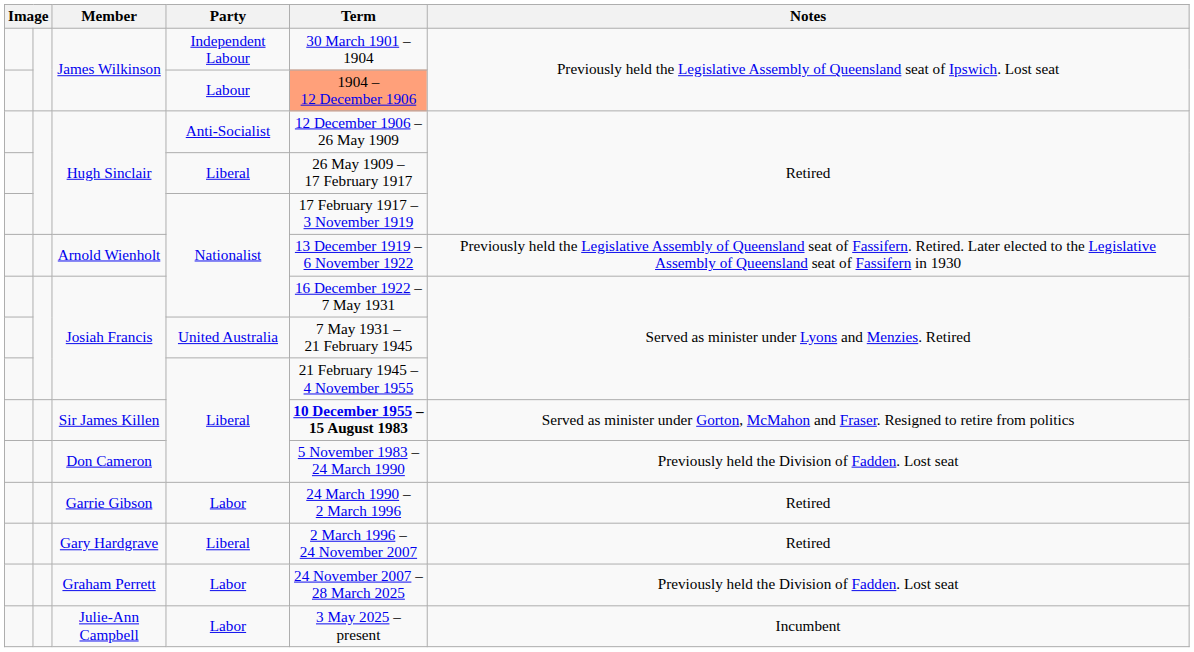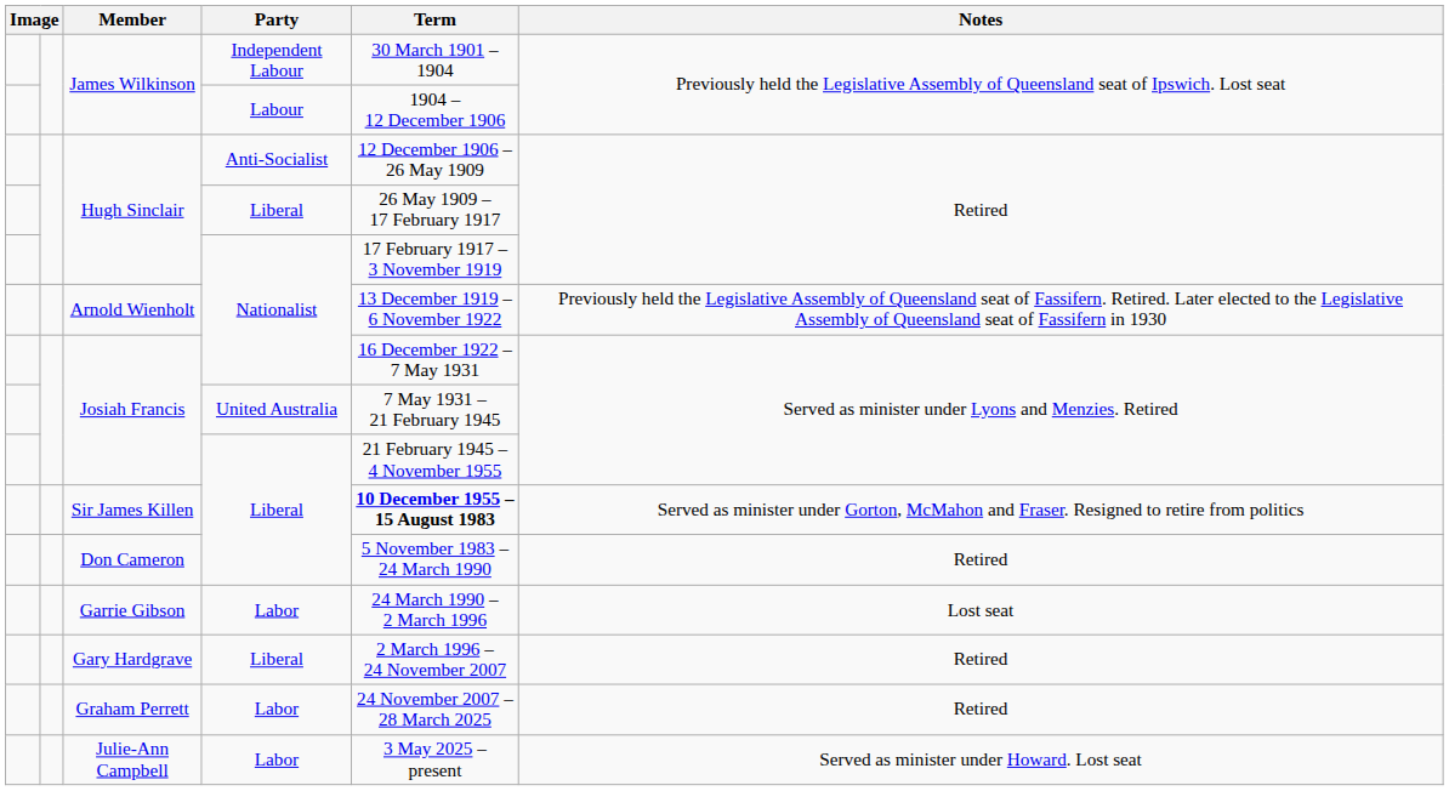 <table class=wikitable style="text-align:center">
 <tr>
 <th colspan=2>Image</th>
 <th>Member</th>
 <th>Party</th>
 <th>Term</th>
 <th>Notes</th>
 </tr>
 <tr>
 <td> </td>
 <td rowspan=2></td>
 <td rowspan=2><a href='#'>James Wilkinson</a><br></td>
 <td><a href='#'>Independent Labour</a></td>
 <td nowrap><a href='#'>30 March 1901</a> –<br>1904</td>
 <td rowspan=2>Previously held the <a href='#'>Legislative Assembly of Queensland</a> seat of <a href='#'>Ipswich</a>. Lost seat</td>
 </tr>
 <tr>
 <td> </td>
 <td nowrap><a href='#'>Labour</a></td>
-<td nowrap style="background: lightsalmon;">1904 –<br><a href='#'>12 December 1906</a></td>
+<td nowrap>1904 –<br><a href='#'>12 December 1906</a></td>
 </tr>
 <tr>
 <td> </td>
 <td rowspan=3></td>
 <td rowspan=3><a href='#'>Hugh Sinclair</a><br></td>
 <td><a href='#'>Anti-Socialist</a></td>
 <td nowrap><a href='#'>12 December 1906</a> –<br>26 May 1909</td>
 <td rowspan=3>Retired</td>
 </tr>
 <tr>
 <td> </td>
 <td nowrap><a href='#'>Liberal</a></td>
 <td nowrap>26 May 1909 –<br>17 February 1917</td>
 </tr>
 <tr>
 <td> </td>
 <td rowspan="3"><a href='#'>Nationalist</a></td>
 <td nowrap>17 February 1917 –<br><a href='#'>3 November 1919</a></td>
 </tr>
 <tr>
 <td> </td>
 <td></td>
 <td><a href='#'>Arnold Wienholt</a><br></td>
 <td nowrap><a href='#'>13 December 1919</a> –<br><a href='#'>6 November 1922</a></td>
 <td>Previously held the <a href='#'>Legislative Assembly of Queensland</a> seat of <a href='#'>Fassifern</a>. Retired. Later elected to the <a href='#'>Legislative Assembly of Queensland</a> seat of <a href='#'>Fassifern</a> in 1930</td>
 </tr>
 <tr>
 <td> </td>
 <td rowspan=3></td>
 <td rowspan=3><a href='#'>Josiah Francis</a><br></td>
 <td nowrap><a href='#'>16 December 1922</a> –<br>7 May 1931</td>
 <td rowspan=3>Served as minister under <a href='#'>Lyons</a> and <a href='#'>Menzies</a>. Retired</td>
 </tr>
 <tr>
 <td> </td>
 <td nowrap><a href='#'>United Australia</a></td>
 <td nowrap>7 May 1931 –<br>21 February 1945</td>
 </tr>
 <tr>
 <td> </td>
 <td rowspan="3"><a href='#'>Liberal</a></td>
 <td nowrap>21 February 1945 –<br><a href='#'>4 November 1955</a></td>
 </tr>
 <tr>
 <td> </td>
 <td></td>
 <td><a href='#'>Sir James Killen</a><br></td>
 <td nowrap><strong><a href='#'>10 December 1955</a> –<br>15 August 1983</strong></td>
 <td>Served as minister under <a href='#'>Gorton</a>, <a href='#'>McMahon</a> and <a href='#'>Fraser</a>. Resigned to retire from politics</td>
 </tr>
 <tr>
 <td> </td>
 <td></td>
 <td><a href='#'>Don Cameron</a><br></td>
 <td nowrap><a href='#'>5 November 1983</a> –<br><a href='#'>24 March 1990</a></td>
-<td>Previously held the Division of <a href='#'>Fadden</a>. Lost seat</td>
+<td>Retired</td>
 </tr>
 <tr>
 <td> </td>
 <td></td>
 <td><a href='#'>Garrie Gibson</a><br></td>
 <td><a href='#'>Labor</a></td>
 <td nowrap><a href='#'>24 March 1990</a> –<br><a href='#'>2 March 1996</a></td>
-<td>Retired</td>
+<td>Lost seat</td>
 </tr>
 <tr>
 <td> </td>
 <td></td>
 <td><a href='#'>Gary Hardgrave</a><br></td>
 <td><a href='#'>Liberal</a></td>
 <td nowrap><a href='#'>2 March 1996</a> –<br><a href='#'>24 November 2007</a></td>
 <td>Retired</td>
 </tr>
 <tr>
 <td> </td>
 <td></td>
 <td><a href='#'>Graham Perrett</a><br></td>
 <td><a href='#'>Labor</a></td>
 <td nowrap><a href='#'>24 November 2007</a> –<br><a href='#'>28 March 2025</a></td>
-<td>Previously held the Division of <a href='#'>Fadden</a>. Lost seat</td>
+<td>Retired</td>
 </tr>
 <tr>
 <td> </td>
 <td></td>
 <td><a href='#'>Julie-Ann Campbell</a></td>
 <td><a href='#'>Labor</a></td>
 <td><a href='#'>3 May 2025</a> –<br>present</td>
-<td>Incumbent</td>
+<td>Served as minister under <a href='#'>Howard</a>. Lost seat</td>
 </tr>
 </table>
